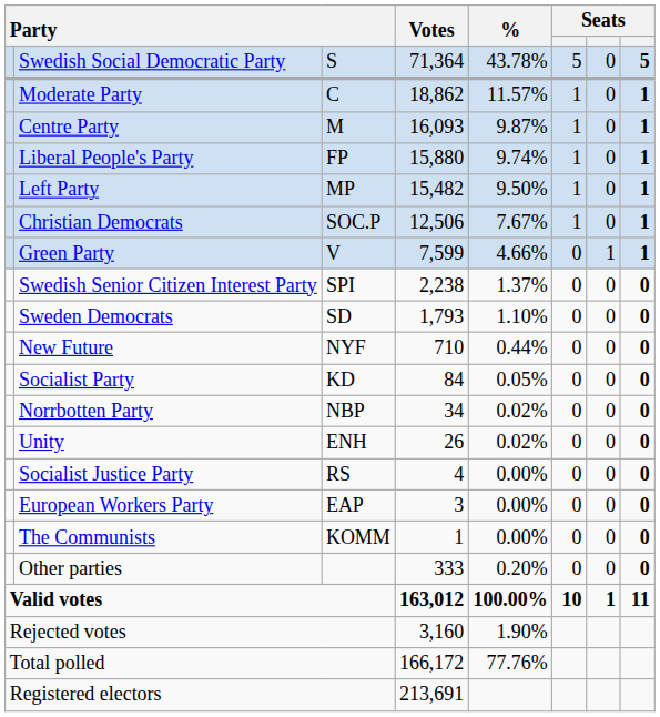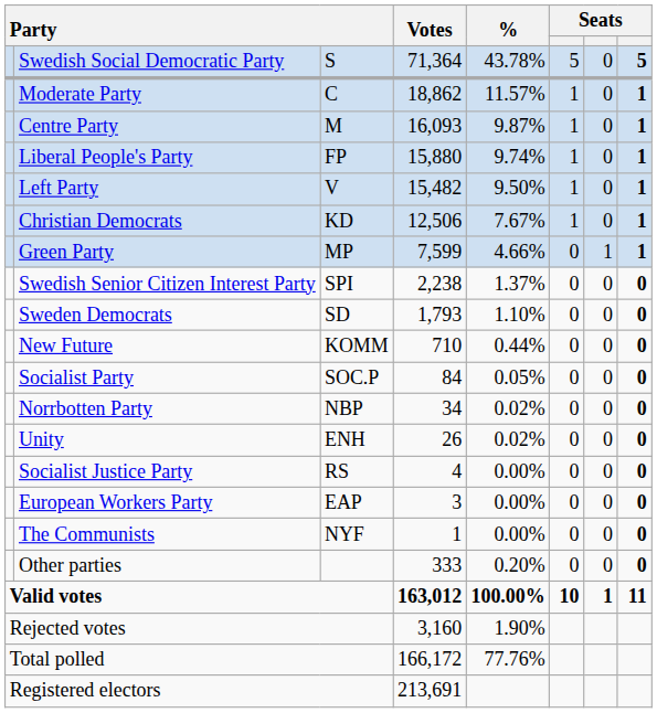 <table class="wikitable" border="1" style="text-align:right;">
 <tr>
 <th style="text-align:left;" valign=bottom rowspan=2 colspan=3>Party</th>
 <th align=center valign=bottom rowspan=2 width="50">Votes</th>
 <th align=center valign=bottom rowspan=2 width="50">%</th>
 <th colspan=3>Seats</th>
 </tr>
 <tr>
 <th align=center valign=bottom width="20"><small></small></th>
 <th align=center valign=bottom width="20"><small><a href='#'></a></small></th>
 <th align=center valign=bottom width="20"><small></small></th>
 </tr>
 <tr style="background:#CEE0F2;">
 <td></td>
 <td align=left style="white-space: nowrap;"><a href='#'>Swedish Social Democratic Party</a></td>
 <td align=left>S</td>
 <td>71,364</td>
 <td>43.78%</td>
 <td>5</td>
 <td>0</td>
 <td><strong>5</strong></td>
 </tr>
 <tr style="background:#CEE0F2; border-top:3px solid darkgray;">
 <td></td>
 <td align=left><a href='#'>Moderate Party</a></td>
 <td align=left>C</td>
 <td>18,862</td>
 <td>11.57%</td>
 <td>1</td>
 <td>0</td>
 <td><strong>1</strong></td>
 </tr>
 <tr style="background:#CEE0F2;">
 <td></td>
 <td align=left><a href='#'>Centre Party</a></td>
 <td align=left>M</td>
 <td>16,093</td>
 <td>9.87%</td>
 <td>1</td>
 <td>0</td>
 <td><strong>1</strong></td>
 </tr>
 <tr style="background:#CEE0F2;">
 <td></td>
 <td align=left><a href='#'>Liberal People's Party</a></td>
 <td align=left>FP</td>
 <td>15,880</td>
 <td>9.74%</td>
 <td>1</td>
 <td>0</td>
 <td><strong>1</strong></td>
 </tr>
 <tr style="background:#CEE0F2;">
 <td></td>
 <td align=left><a href='#'>Left Party</a></td>
-<td align=left>MP</td>
+<td align=left>V</td>
 <td>15,482</td>
 <td>9.50%</td>
 <td>1</td>
 <td>0</td>
 <td><strong>1</strong></td>
 </tr>
 <tr style="background:#CEE0F2;">
 <td></td>
 <td align=left><a href='#'>Christian Democrats</a></td>
-<td align=left>SOC.P</td>
+<td align=left>KD</td>
 <td>12,506</td>
 <td>7.67%</td>
 <td>1</td>
 <td>0</td>
 <td><strong>1</strong></td>
 </tr>
 <tr style="background:#CEE0F2;">
 <td></td>
 <td align=left><a href='#'>Green Party</a></td>
-<td align=left>V</td>
+<td align=left>MP</td>
 <td>7,599</td>
 <td>4.66%</td>
 <td>0</td>
 <td>1</td>
 <td><strong>1</strong></td>
 </tr>
 <tr>
 <td></td>
 <td align=left><a href='#'>Swedish Senior Citizen Interest Party</a></td>
 <td align=left>SPI</td>
 <td>2,238</td>
 <td>1.37%</td>
 <td>0</td>
 <td>0</td>
 <td><strong>0</strong></td>
 </tr>
 <tr>
 <td></td>
 <td align=left><a href='#'>Sweden Democrats</a></td>
 <td align=left>SD</td>
 <td>1,793</td>
 <td>1.10%</td>
 <td>0</td>
 <td>0</td>
 <td><strong>0</strong></td>
 </tr>
 <tr>
 <td></td>
 <td align=left><a href='#'>New Future</a></td>
-<td align=left>NYF</td>
+<td align=left>KOMM</td>
 <td>710</td>
 <td>0.44%</td>
 <td>0</td>
 <td>0</td>
 <td><strong>0</strong></td>
 </tr>
 <tr>
 <td></td>
 <td align=left><a href='#'>Socialist Party</a></td>
-<td align=left>KD</td>
+<td align=left>SOC.P</td>
 <td>84</td>
 <td>0.05%</td>
 <td>0</td>
 <td>0</td>
 <td><strong>0</strong></td>
 </tr>
 <tr>
 <td></td>
 <td align=left><a href='#'>Norrbotten Party</a></td>
 <td align=left>NBP</td>
 <td>34</td>
 <td>0.02%</td>
 <td>0</td>
 <td>0</td>
 <td><strong>0</strong></td>
 </tr>
 <tr>
 <td></td>
 <td align=left><a href='#'>Unity</a></td>
 <td align=left>ENH</td>
 <td>26</td>
 <td>0.02%</td>
 <td>0</td>
 <td>0</td>
 <td><strong>0</strong></td>
 </tr>
 <tr>
 <td></td>
 <td align=left><a href='#'>Socialist Justice Party</a></td>
 <td align=left>RS</td>
 <td>4</td>
 <td>0.00%</td>
 <td>0</td>
 <td>0</td>
 <td><strong>0</strong></td>
 </tr>
 <tr>
 <td></td>
 <td align=left><a href='#'>European Workers Party</a></td>
 <td align=left>EAP</td>
 <td>3</td>
 <td>0.00%</td>
 <td>0</td>
 <td>0</td>
 <td><strong>0</strong></td>
 </tr>
 <tr>
 <td></td>
 <td align=left><a href='#'>The Communists</a></td>
-<td align=left>KOMM</td>
+<td align=left>NYF</td>
 <td>1</td>
 <td>0.00%</td>
 <td>0</td>
 <td>0</td>
 <td><strong>0</strong></td>
 </tr>
 <tr>
 <td></td>
 <td align=left>Other parties</td>
 <td></td>
 <td>333</td>
 <td>0.20%</td>
 <td>0</td>
 <td>0</td>
 <td><strong>0</strong></td>
 </tr>
 <tr style="font-weight:bold">
 <td align=left colspan=3>Valid votes</td>
 <td>163,012</td>
 <td>100.00%</td>
 <td>10</td>
 <td>1</td>
 <td>11</td>
 </tr>
 <tr>
 <td align=left colspan=3>Rejected votes</td>
 <td>3,160</td>
 <td>1.90%</td>
 <td></td>
 <td></td>
 <td></td>
 </tr>
 <tr>
 <td align=left colspan=3>Total polled</td>
 <td>166,172</td>
 <td>77.76%</td>
 <td></td>
 <td></td>
 <td></td>
 </tr>
 <tr>
 <td align=left colspan=3>Registered electors</td>
 <td>213,691</td>
 <td></td>
 <td></td>
 <td></td>
 <td></td>
 </tr>
 </table>
